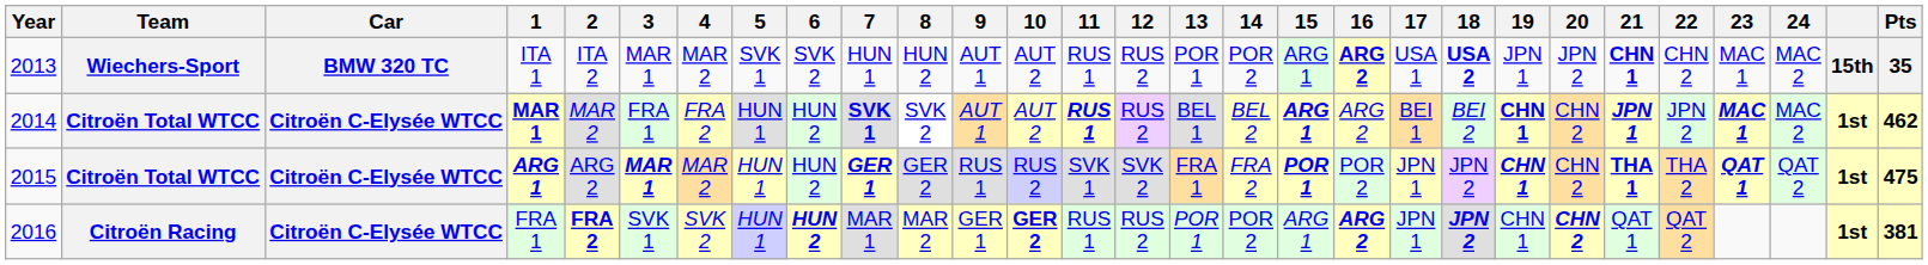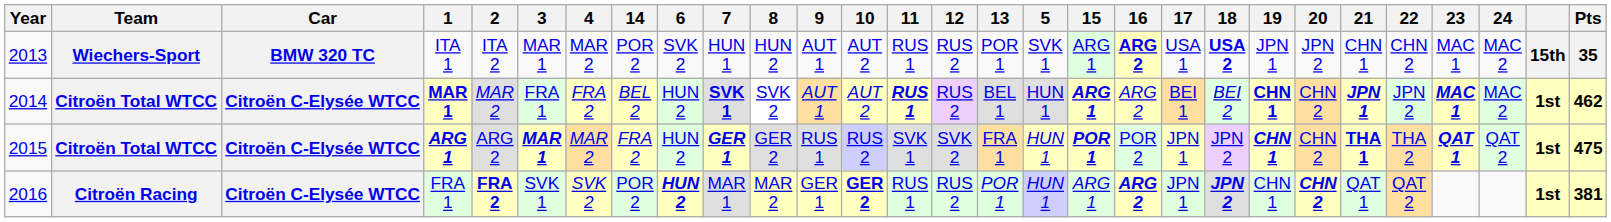 <table class="wikitable" style="text-align:center; font-size:85%">
 <tr>
 <th>Year</th>
 <th>Team</th>
 <th>Car</th>
 <th>1</th>
 <th>2</th>
 <th>3</th>
 <th>4</th>
-<th>5</th>
+<th>14</th>
 <th>6</th>
 <th>7</th>
 <th>8</th>
 <th>9</th>
 <th>10</th>
 <th>11</th>
 <th>12</th>
 <th>13</th>
-<th>14</th>
+<th>5</th>
 <th>15</th>
 <th>16</th>
 <th>17</th>
 <th>18</th>
 <th>19</th>
 <th>20</th>
 <th>21</th>
 <th>22</th>
 <th>23</th>
 <th>24</th>
 <th></th>
 <th>Pts</th>
 </tr>
 <tr>
 <td><a href='#'>2013</a></td>
 <th nowrap><a href='#'>Wiechers-Sport</a></th>
 <th nowrap><a href='#'>BMW 320 TC</a></th>
 <td><a href='#'>ITA<br>1</a></td>
 <td><a href='#'>ITA<br>2</a></td>
 <td><a href='#'>MAR<br>1</a></td>
 <td><a href='#'>MAR<br>2</a></td>
-<td><a href='#'>SVK<br>1</a></td>
+<td><a href='#'>POR<br>2</a></td>
 <td><a href='#'>SVK<br>2</a></td>
 <td><a href='#'>HUN<br>1</a></td>
 <td><a href='#'>HUN<br>2</a></td>
 <td><a href='#'>AUT<br>1</a></td>
 <td><a href='#'>AUT<br>2</a></td>
 <td><a href='#'>RUS<br>1</a></td>
 <td><a href='#'>RUS<br>2</a></td>
 <td><a href='#'>POR<br>1</a></td>
-<td><a href='#'>POR<br>2</a></td>
+<td><a href='#'>SVK<br>1</a></td>
 <td style="background:#dfffdf;"><a href='#'>ARG<br>1</a><br></td>
 <td style="background:#ffffbf;"><strong><a href='#'>ARG<br>2</a></strong><br></td>
 <td><a href='#'>USA<br>1</a></td>
 <td><strong><a href='#'>USA<br>2</a></strong></td>
 <td><a href='#'>JPN<br>1</a></td>
 <td><a href='#'>JPN<br>2</a></td>
-<td><strong><a href='#'>CHN<br>1</a></strong></td>
+<td><a href='#'>CHN<br>1</a></td>
 <td><a href='#'>CHN<br>2</a></td>
 <td><a href='#'>MAC<br>1</a></td>
 <td><a href='#'>MAC<br>2</a></td>
 <th>15th</th>
 <th>35</th>
 </tr>
 <tr>
 <td><a href='#'>2014</a></td>
 <th nowrap><a href='#'>Citroën Total WTCC</a></th>
 <th nowrap><a href='#'>Citroën C-Elysée WTCC</a></th>
 <td style="background:#ffffbf;"><strong><a href='#'>MAR<br>1</a></strong><br></td>
 <td style="background:#dfdfdf;"><em><a href='#'>MAR<br>2</a></em><br></td>
 <td style="background:#dfffdf;"><a href='#'>FRA<br>1</a><br></td>
 <td style="background:#ffffbf;"><em><a href='#'>FRA<br>2</a></em><br></td>
-<td style="background:#dfdfdf;"><a href='#'>HUN<br>1</a><br></td>
+<td style="background:#ffffbf;"><em><a href='#'>BEL<br>2</a></em><br></td>
 <td style="background:#dfffdf;"><a href='#'>HUN<br>2</a><br></td>
 <td style="background:#dfdfdf;"><strong><a href='#'>SVK<br>1</a></strong><br></td>
 <td style="background:#FFFFFF;"><a href='#'>SVK<br>2</a><br></td>
 <td style="background:#ffdf9f;"><em><a href='#'>AUT<br>1</a></em><br></td>
 <td style="background:#ffffbf;"><em><a href='#'>AUT<br>2</a></em><br></td>
 <td style="background:#ffffbf;"><strong><em><a href='#'>RUS<br>1</a></em></strong><br></td>
 <td style="background:#efcfff;"><a href='#'>RUS<br>2</a><br></td>
 <td style="background:#dfdfdf;"><a href='#'>BEL<br>1</a><br></td>
-<td style="background:#ffffbf;"><em><a href='#'>BEL<br>2</a></em><br></td>
+<td style="background:#dfdfdf;"><a href='#'>HUN<br>1</a><br></td>
 <td style="background:#ffffbf;"><strong><em><a href='#'>ARG<br>1</a></em></strong><br></td>
 <td style="background:#ffffbf;"><em><a href='#'>ARG<br>2</a></em><br></td>
 <td style="background:#ffdf9f;"><a href='#'>BEI<br>1</a><br></td>
 <td style="background:#dfffdf;"><em><a href='#'>BEI<br>2</a></em><br></td>
 <td style="background:#ffffbf;"><strong><a href='#'>CHN<br>1</a></strong><br></td>
 <td style="background:#ffdf9f;"><a href='#'>CHN<br>2</a><br></td>
 <td style="background:#ffffbf;"><strong><em><a href='#'>JPN<br>1</a></em></strong><br></td>
 <td style="background:#dfffdf;"><a href='#'>JPN<br>2</a><br></td>
 <td style="background:#ffffbf;"><strong><em><a href='#'>MAC<br>1</a></em></strong><br></td>
 <td style="background:#dfffdf;"><a href='#'>MAC<br>2</a><br></td>
 <td style="background:#FFFFBF;"><strong>1st</strong></td>
 <td style="background:#FFFFBF;"><strong>462</strong></td>
 </tr>
 <tr>
 <td><a href='#'>2015</a></td>
 <th nowrap><a href='#'>Citroën Total WTCC</a></th>
 <th nowrap><a href='#'>Citroën C-Elysée WTCC</a></th>
 <td style="background:#FFFFBF;"><strong><em><a href='#'>ARG<br>1</a></em></strong><br></td>
 <td style="background:#DFDFDF;"><a href='#'>ARG<br>2</a><br></td>
 <td style="background:#FFFFBF;"><strong><em><a href='#'>MAR<br>1</a></em></strong><br></td>
 <td style="background:#FFDF9F;"><em><a href='#'>MAR<br>2</a></em><br></td>
-<td style="background:#FFFFBF;"><em><a href='#'>HUN<br>1</a></em><br></td>
+<td style="background:#FFFFBF;"><em><a href='#'>FRA<br>2</a></em><br></td>
 <td style="background:#DFFFDF;"><a href='#'>HUN<br>2</a><br></td>
 <td style="background:#FFFFBF;"><strong><em><a href='#'>GER<br>1</a></em></strong><br></td>
 <td style="background:#DFDFDF;"><a href='#'>GER<br>2</a><br></td>
 <td style="background:#DFDFDF;"><a href='#'>RUS<br>1</a><br></td>
 <td style="background:#CFCFFF;"><a href='#'>RUS<br>2</a><br></td>
 <td style="background:#DFDFDF;"><a href='#'>SVK<br>1</a><br></td>
 <td style="background:#DFDFDF;"><a href='#'>SVK<br>2</a><br></td>
 <td style="background:#FFDF9F;"><a href='#'>FRA<br>1</a><br></td>
-<td style="background:#FFFFBF;"><em><a href='#'>FRA<br>2</a></em><br></td>
+<td style="background:#FFFFBF;"><em><a href='#'>HUN<br>1</a></em><br></td>
 <td style="background:#FFFFBF;"><strong><em><a href='#'>POR<br>1</a></em></strong><br></td>
 <td style="background:#DFFFDF;"><a href='#'>POR<br>2</a><br></td>
 <td style="background:#FFFFBF;"><a href='#'>JPN<br>1</a><br></td>
 <td style="background:#EFCFFF;"><a href='#'>JPN<br>2</a><br></td>
 <td style="background:#FFFFBF;"><strong><em><a href='#'>CHN<br>1</a></em></strong><br></td>
 <td style="background:#FFDF9F;"><a href='#'>CHN<br>2</a><br></td>
 <td style="background:#FFFFBF;"><strong><a href='#'>THA<br>1</a></strong><br></td>
 <td style="background:#FFDF9F;"><a href='#'>THA<br>2</a><br></td>
 <td style="background:#FFFFBF;"><strong><em><a href='#'>QAT<br>1</a></em></strong><br></td>
 <td style="background:#DFFFDF;"><a href='#'>QAT<br>2</a><br></td>
 <th style="background:#FFFFBF;">1st</th>
 <th style="background:#FFFFBF;">475</th>
 </tr>
 <tr>
 <td><a href='#'>2016</a></td>
 <th nowrap><a href='#'>Citroën Racing</a></th>
 <th nowrap><a href='#'>Citroën C-Elysée WTCC</a></th>
 <td style="background:#DFFFDF;"><a href='#'>FRA<br>1</a><br></td>
 <td style="background:#FFFFBF;"><strong><a href='#'>FRA<br>2</a></strong><br></td>
 <td style="background:#DFFFDF;"><a href='#'>SVK<br>1</a><br></td>
 <td style="background:#FFFFBF;"><em><a href='#'>SVK<br>2</a></em><br></td>
-<td style="background:#CFCFFF;"><em><a href='#'>HUN<br>1</a></em><br></td>
+<td style="background:#DFFFDF;"><a href='#'>POR<br>2</a><br></td>
 <td style="background:#FFFFBF;"><strong><em><a href='#'>HUN<br>2</a></em></strong><br></td>
 <td style="background:#DFDFDF;"><a href='#'>MAR<br>1</a><br></td>
 <td style="background:#FFFFBF;"><a href='#'>MAR<br>2</a><br></td>
 <td style="background:#FFFFBF;"><a href='#'>GER<br>1</a><br></td>
 <td style="background:#FFFFBF;"><strong><a href='#'>GER<br>2</a></strong><br></td>
 <td style="background:#DFFFDF;"><a href='#'>RUS<br>1</a><br></td>
 <td style="background:#DFFFDF;"><a href='#'>RUS<br>2</a><br></td>
 <td style="background:#DFFFDF;"><em><a href='#'>POR<br>1</a></em><br></td>
-<td style="background:#DFFFDF;"><a href='#'>POR<br>2</a><br></td>
+<td style="background:#CFCFFF;"><em><a href='#'>HUN<br>1</a></em><br></td>
 <td style="background:#DFFFDF;"><em><a href='#'>ARG<br>1</a></em><br></td>
 <td style="background:#FFFFBF;"><strong><em><a href='#'>ARG<br>2</a></em></strong><br></td>
 <td style="background:#DFFFDF;"><a href='#'>JPN<br>1</a><br></td>
 <td style="background:#DFDFDF;"><strong><em><a href='#'>JPN<br>2</a></em></strong><br></td>
 <td style="background:#DFFFDF;"><a href='#'>CHN<br>1</a><br></td>
 <td style="background:#FFFFBF;"><strong><em><a href='#'>CHN<br>2</a></em></strong><br></td>
 <td style="background:#DFFFDF;"><a href='#'>QAT<br>1</a><br></td>
 <td style="background:#FFDF9F;"><a href='#'>QAT<br>2</a><br></td>
 <td></td>
 <td></td>
 <th style="background:#FFFFBF;">1st</th>
 <th style="background:#FFFFBF;">381</th>
 </tr>
 </table>
